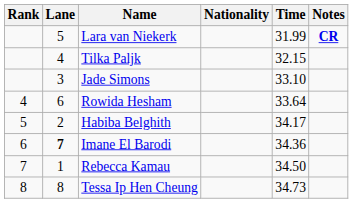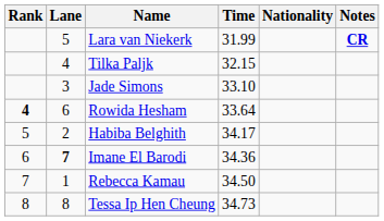 <table class="wikitable sortable" style="text-align:center">
 <tr>
 <th>Rank</th>
 <th>Lane</th>
 <th>Name</th>
+<th>Time</th>
 <th>Nationality</th>
-<th>Time</th>
 <th>Notes</th>
 </tr>
 <tr>
 <td></td>
 <td>5</td>
 <td align=left><a href='#'>Lara van Niekerk</a></td>
+<td>31.99</td>
 <td align=left></td>
-<td>31.99</td>
 <td><strong><a href='#'>CR</a></strong></td>
 </tr>
 <tr>
 <td></td>
 <td>4</td>
 <td align=left><a href='#'>Tilka Paljk</a></td>
+<td>32.15</td>
 <td align=left></td>
-<td>32.15</td>
 <td></td>
 </tr>
 <tr>
 <td></td>
 <td>3</td>
 <td align=left><a href='#'>Jade Simons</a></td>
+<td>33.10</td>
 <td align=left></td>
-<td>33.10</td>
 <td></td>
 </tr>
 <tr>
-<td>4</td>
+<td><strong>4</strong></td>
 <td>6</td>
 <td align=left><a href='#'>Rowida Hesham</a></td>
+<td>33.64</td>
 <td align=left></td>
-<td>33.64</td>
 <td></td>
 </tr>
 <tr>
 <td>5</td>
 <td>2</td>
 <td align=left><a href='#'>Habiba Belghith</a></td>
+<td>34.17</td>
 <td align=left></td>
-<td>34.17</td>
 <td></td>
 </tr>
 <tr>
 <td>6</td>
 <td><strong>7</strong></td>
 <td align=left><a href='#'>Imane El Barodi</a></td>
+<td>34.36</td>
 <td align=left></td>
-<td>34.36</td>
 <td></td>
 </tr>
 <tr>
 <td>7</td>
 <td>1</td>
 <td align=left><a href='#'>Rebecca Kamau</a></td>
+<td>34.50</td>
 <td align=left></td>
-<td>34.50</td>
 <td></td>
 </tr>
 <tr>
 <td>8</td>
 <td>8</td>
 <td align=left><a href='#'>Tessa Ip Hen Cheung</a></td>
+<td>34.73</td>
 <td align=left></td>
-<td>34.73</td>
 <td></td>
 </tr>
 </table>
